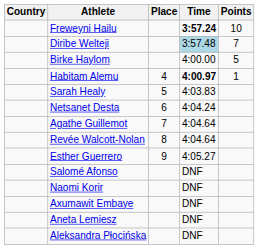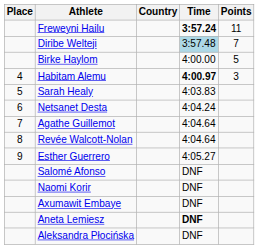 <table class="wikitable">
 <tr>
+<th>Place</th>
+<th>Athlete</th>
 <th>Country</th>
-<th>Athlete</th>
-<th>Place</th>
 <th>Time</th>
 <th>Points</th>
 </tr>
 <tr>
+<td align=center></td>
+<td><a href='#'>Freweyni Hailu</a></td>
 <td></td>
-<td><a href='#'>Freweyni Hailu</a></td>
-<td align=center></td>
 <td><strong>3:57.24</strong></td>
-<td align=center>10</td>
+<td align=center>11</td>
 </tr>
 <tr>
+<td align=center></td>
+<td><a href='#'>Diribe Welteji</a></td>
 <td></td>
-<td><a href='#'>Diribe Welteji</a></td>
-<td align=center></td>
 <td style="background: lightblue;">3:57.48</td>
 <td align=center>7</td>
 </tr>
 <tr>
+<td align=center></td>
+<td><a href='#'>Birke Haylom</a></td>
 <td></td>
-<td><a href='#'>Birke Haylom</a></td>
-<td align=center></td>
 <td>4:00.00</td>
 <td align=center>5</td>
 </tr>
 <tr>
+<td align=center>4</td>
+<td><a href='#'>Habitam Alemu</a></td>
 <td></td>
-<td><a href='#'>Habitam Alemu</a></td>
-<td align=center>4</td>
 <td><strong>4:00.97</strong></td>
-<td align=center>1</td>
+<td align=center>3</td>
 </tr>
 <tr>
+<td align=center>5</td>
+<td><a href='#'>Sarah Healy</a></td>
 <td></td>
-<td><a href='#'>Sarah Healy</a></td>
-<td align=center>5</td>
 <td>4:03.83</td>
 <td align=center></td>
 </tr>
 <tr>
+<td align=center>6</td>
+<td><a href='#'>Netsanet Desta</a></td>
 <td></td>
-<td><a href='#'>Netsanet Desta</a></td>
-<td align=center>6</td>
 <td>4:04.24</td>
 <td align=center></td>
 </tr>
 <tr>
+<td align=center>7</td>
+<td><a href='#'>Agathe Guillemot</a></td>
 <td></td>
-<td><a href='#'>Agathe Guillemot</a></td>
-<td align=center>7</td>
 <td>4:04.64</td>
 <td align=center></td>
 </tr>
 <tr>
+<td align=center>8</td>
+<td><a href='#'>Revée Walcott-Nolan</a></td>
 <td></td>
-<td><a href='#'>Revée Walcott-Nolan</a></td>
-<td align=center>8</td>
 <td>4:04.64</td>
 <td align=center></td>
 </tr>
 <tr>
+<td align=center>9</td>
+<td><a href='#'>Esther Guerrero</a></td>
 <td></td>
-<td><a href='#'>Esther Guerrero</a></td>
-<td align=center>9</td>
 <td>4:05.27</td>
 <td align=center></td>
 </tr>
 <tr>
+<td align=center></td>
+<td><a href='#'>Salomé Afonso</a></td>
 <td></td>
-<td><a href='#'>Salomé Afonso</a></td>
-<td align=center></td>
 <td>DNF</td>
 <td align=center></td>
 </tr>
 <tr>
+<td align=center></td>
+<td><a href='#'>Naomi Korir</a></td>
 <td></td>
-<td><a href='#'>Naomi Korir</a></td>
-<td align=center></td>
 <td>DNF</td>
 <td align=center></td>
 </tr>
 <tr>
+<td align=center></td>
+<td><a href='#'>Axumawit Embaye</a></td>
 <td></td>
-<td><a href='#'>Axumawit Embaye</a></td>
-<td align=center></td>
 <td>DNF</td>
 <td align=center></td>
 </tr>
 <tr>
+<td align=center></td>
+<td><a href='#'>Aneta Lemiesz</a></td>
 <td></td>
-<td><a href='#'>Aneta Lemiesz</a></td>
-<td align=center></td>
-<td>DNF</td>
+<td><strong>DNF</strong></td>
 <td align=center></td>
 </tr>
 <tr>
+<td align=center></td>
+<td><a href='#'>Aleksandra Płocińska</a></td>
 <td></td>
-<td><a href='#'>Aleksandra Płocińska</a></td>
-<td align=center></td>
 <td>DNF</td>
 <td align=center></td>
 </tr>
 </table>
